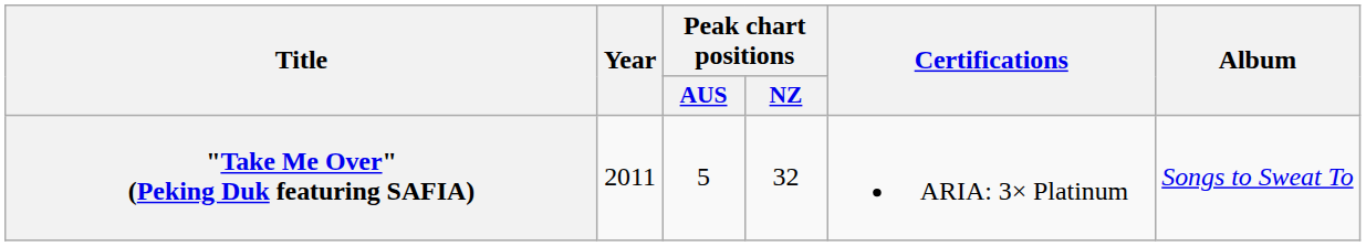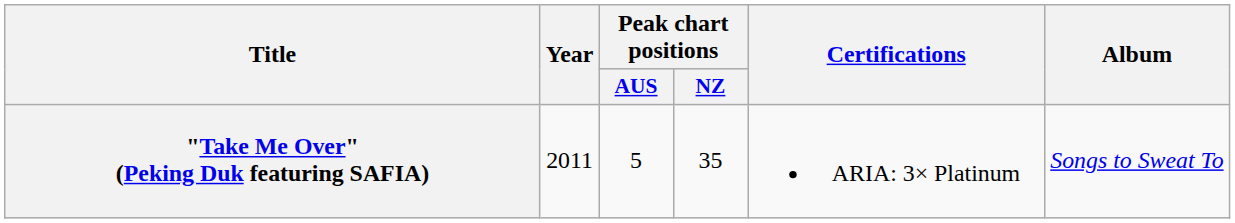 <table class="wikitable plainrowheaders" style="text-align:center;">
 <tr>
 <th scope="col" rowspan="2" style="width:22em;">Title</th>
 <th scope="col" rowspan="2" style="width:1em;">Year</th>
 <th scope="col" colspan="2">Peak chart positions</th>
 <th scope="col" rowspan="2" style="width:12em;"><a href='#'>Certifications</a></th>
 <th scope="col" rowspan="2">Album</th>
 </tr>
 <tr>
 <th scope="col" style="width:3em;font-size:90%;"><a href='#'>AUS</a><br></th>
 <th scope="col" style="width:3em;font-size:90%;"><a href='#'>NZ</a><br></th>
 </tr>
 <tr>
 <th scope="row">"<a href='#'>Take Me Over</a>"<br><span>(<a href='#'>Peking Duk</a> featuring SAFIA)</span></th>
 <td>2011</td>
 <td>5</td>
-<td>32</td>
+<td>35</td>
 <td><br><ul><li>ARIA: 3× Platinum</li></ul></td>
 <td><em><a href='#'>Songs to Sweat To</a></em></td>
 </tr>
 </table>
